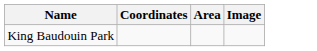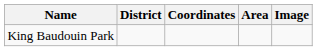 <table class="wikitable">
 <tr>
 <th>Name</th>
+<th>District</th>
 <th>Coordinates</th>
 <th>Area</th>
 <th>Image</th>
 </tr>
 <tr>
 <td>King Baudouin Park</td>
 <td></td>
 <td></td>
 <td></td>
+<td></td>
 </tr>
 </table>
